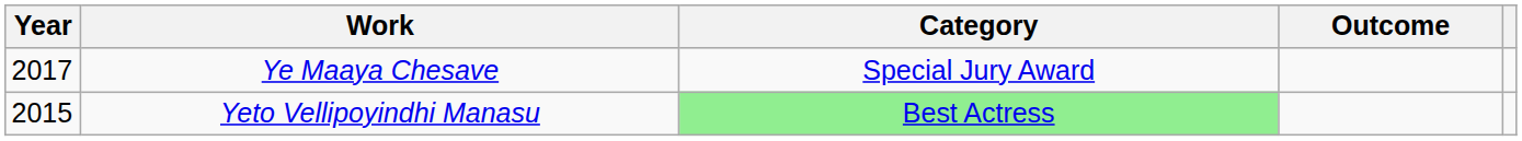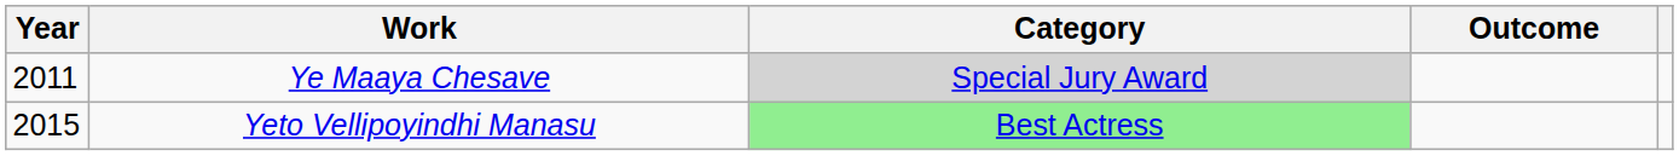 <table class="wikitable" style="width:70%;">
 <tr>
 <th width=5%>Year</th>
 <th style="width:40%;">Work</th>
 <th style="width:40%;">Category</th>
 <th style="width:15%;">Outcome</th>
 <th scope="col" style="width:5%;"></th>
 </tr>
 <tr>
-<td style="text-align:left;">2017</td>
+<td style="text-align:left;">2011</td>
 <td style="text-align:center;"><em><a href='#'>Ye Maaya Chesave</a></em></td>
-<td style="text-align:center;"><a href='#'>Special Jury Award</a></td>
+<td style="background: lightgrey; text-align:center;"><a href='#'>Special Jury Award</a></td>
 <td></td>
 <td style="text-align:center;"></td>
 </tr>
 <tr>
 <td style="text-align:left;">2015</td>
 <td style="text-align:center;"><em><a href='#'>Yeto Vellipoyindhi Manasu</a></em></td>
 <td style="background: lightgreen; text-align:center;"><a href='#'>Best Actress</a></td>
 <td></td>
 <td style="text-align:center;"></td>
 </tr>
 </table>
